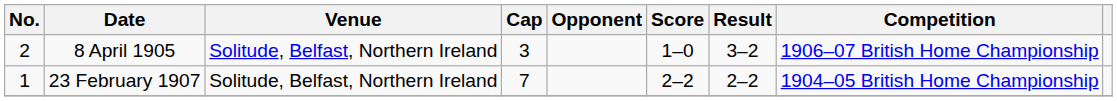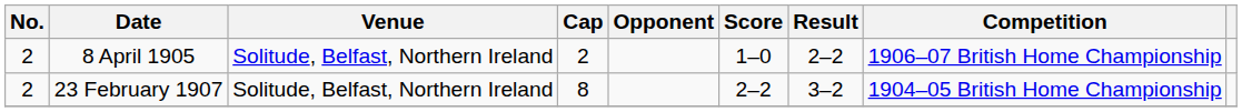 <table class="wikitable sortable" style="text-align:center">
 <tr>
 <th scope="col">No.</th>
 <th scope="col">Date</th>
 <th scope="col">Venue</th>
 <th scope="col">Cap</th>
 <th scope="col">Opponent</th>
 <th scope="col">Score</th>
 <th scope="col">Result</th>
 <th scope="col">Competition</th>
 <th scope="col" class="unsortable"></th>
 </tr>
 <tr>
 <td style="text-align: center;">2</td>
 <td>8 April 1905</td>
 <td><a href='#'>Solitude</a>, <a href='#'>Belfast</a>, Northern Ireland</td>
-<td style="text-align: center;">3</td>
+<td style="text-align: center;">2</td>
 <td></td>
 <td style="text-align: center;">1–0</td>
-<td style="text-align: center;">3–2</td>
+<td style="text-align: center;">2–2</td>
 <td><a href='#'>1906–07 British Home Championship</a></td>
 <td style="text-align: center;"></td>
 </tr>
 <tr>
-<td style="text-align: center;">1</td>
+<td style="text-align: center;">2</td>
 <td>23 February 1907</td>
 <td>Solitude, Belfast, Northern Ireland</td>
-<td style="text-align: center;">7</td>
+<td style="text-align: center;">8</td>
 <td></td>
 <td style="text-align: center;">2–2</td>
-<td style="text-align: center;">2–2</td>
+<td style="text-align: center;">3–2</td>
 <td><a href='#'>1904–05 British Home Championship</a></td>
 <td style="text-align: center;"></td>
 </tr>
 <tr>
 </tr>
 </table>
